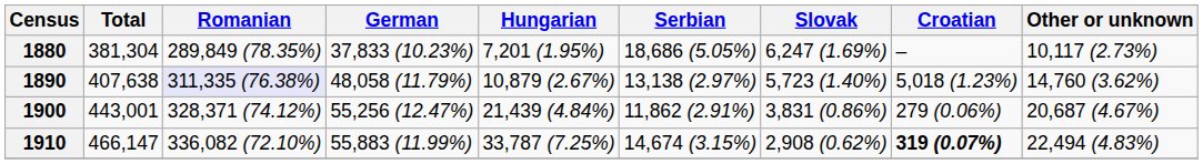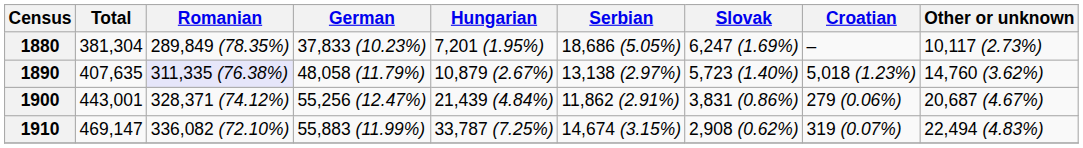 <table class="wikitable">
 <tr>
 <th>Census</th>
 <th>Total</th>
 <th><a href='#'>Romanian</a></th>
 <th><a href='#'>German</a></th>
 <th><a href='#'>Hungarian</a></th>
 <th><a href='#'>Serbian</a></th>
 <th><a href='#'>Slovak</a></th>
 <th><a href='#'>Croatian</a></th>
 <th>Other or unknown</th>
 </tr>
 <tr>
 <th>1880</th>
 <td>381,304</td>
 <td>289,849 <em>(78.35%)</em></td>
 <td>37,833 <em>(10.23%)</em></td>
 <td>7,201 <em>(1.95%)</em></td>
 <td>18,686 <em>(5.05%)</em></td>
 <td>6,247 <em>(1.69%)</em></td>
 <td>–</td>
 <td>10,117 <em>(2.73%)</em></td>
 </tr>
 <tr>
 <th>1890</th>
-<td>407,638</td>
+<td>407,635</td>
 <td style="background: lavender;">311,335 <em>(76.38%)</em></td>
 <td>48,058 <em>(11.79%)</em></td>
 <td>10,879 <em>(2.67%)</em></td>
 <td>13,138 <em>(2.97%)</em></td>
 <td>5,723 <em>(1.40%)</em></td>
 <td>5,018 <em>(1.23%)</em></td>
 <td>14,760 <em>(3.62%)</em></td>
 </tr>
 <tr>
 <th>1900</th>
 <td>443,001</td>
 <td>328,371 <em>(74.12%)</em></td>
 <td>55,256 <em>(12.47%)</em></td>
 <td>21,439 <em>(4.84%)</em></td>
 <td>11,862 <em>(2.91%)</em></td>
 <td>3,831 <em>(0.86%)</em></td>
 <td>279 <em>(0.06%)</em></td>
 <td>20,687 <em>(4.67%)</em></td>
 </tr>
 <tr>
 <th>1910</th>
-<td>466,147</td>
+<td>469,147</td>
 <td>336,082 <em>(72.10%)</em></td>
 <td>55,883 <em>(11.99%)</em></td>
 <td>33,787 <em>(7.25%)</em></td>
 <td>14,674 <em>(3.15%)</em></td>
 <td>2,908 <em>(0.62%)</em></td>
-<td><strong>319 <em>(0.07%)</em></strong></td>
+<td>319 <em>(0.07%)</em></td>
 <td>22,494 <em>(4.83%)</em></td>
 </tr>
 <tr>
 </tr>
 </table>
